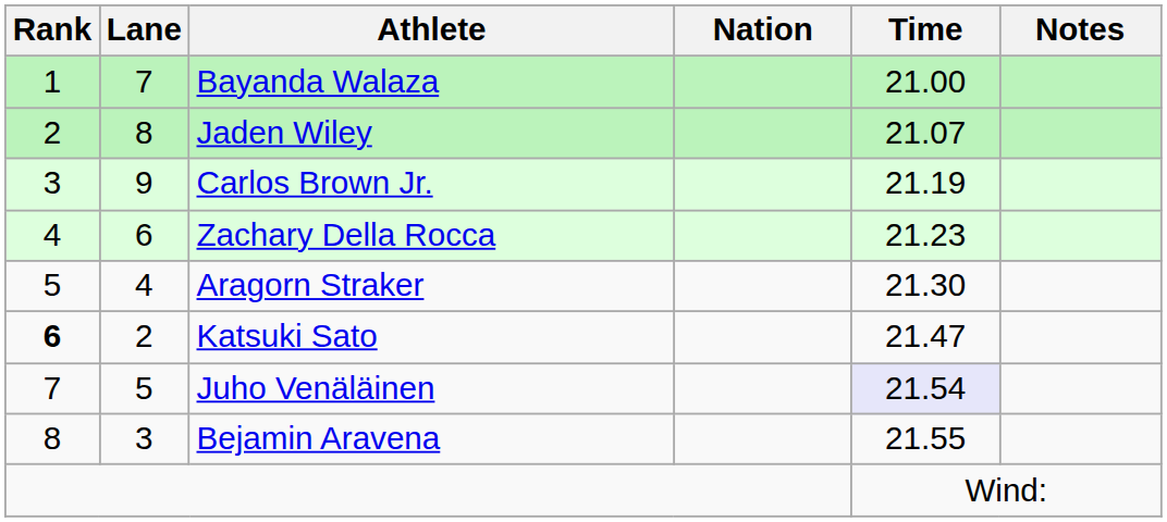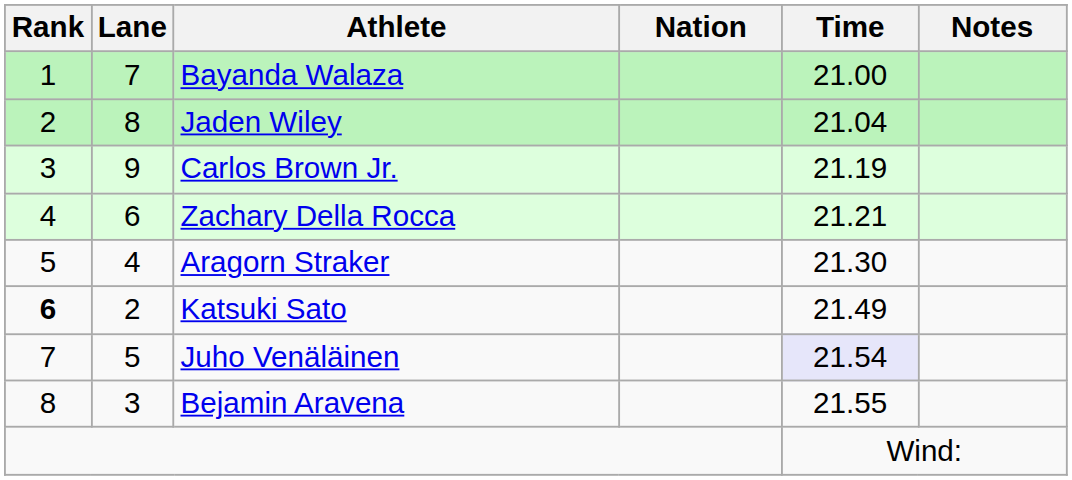 <table class="wikitable sortable" style="text-align:center;width: 65%;">
 <tr>
 <th scope="col" style="width: 10px;">Rank</th>
 <th scope="col" style="width: 10px;">Lane</th>
 <th scope="col">Athlete</th>
 <th scope="col">Nation</th>
 <th scope="col">Time</th>
 <th scope="col">Notes</th>
 </tr>
 <tr bgcolor=bbf3bb>
 <td>1</td>
 <td>7</td>
 <td align=left><a href='#'>Bayanda Walaza</a></td>
 <td align=left></td>
 <td>21.00</td>
 <td></td>
 </tr>
 <tr bgcolor=bbf3bb>
 <td>2</td>
 <td>8</td>
 <td align=left><a href='#'>Jaden Wiley</a></td>
 <td align=left></td>
-<td>21.07</td>
+<td>21.04</td>
 <td></td>
 </tr>
 <tr bgcolor=ddffdd>
 <td>3</td>
 <td>9</td>
 <td align=left><a href='#'>Carlos Brown Jr.</a></td>
 <td align=left></td>
 <td>21.19</td>
 <td></td>
 </tr>
 <tr bgcolor=ddffdd>
 <td>4</td>
 <td>6</td>
 <td align=left><a href='#'>Zachary Della Rocca</a></td>
 <td align=left></td>
-<td>21.23</td>
+<td>21.21</td>
 <td></td>
 </tr>
 <tr>
 <td>5</td>
 <td>4</td>
 <td align=left><a href='#'>Aragorn Straker</a></td>
 <td align=left></td>
 <td>21.30</td>
 <td></td>
 </tr>
 <tr>
 <td><strong>6</strong></td>
 <td>2</td>
 <td align=left><a href='#'>Katsuki Sato</a></td>
 <td align=left></td>
-<td>21.47</td>
+<td>21.49</td>
 <td></td>
 </tr>
 <tr>
 <td>7</td>
 <td>5</td>
 <td align=left><a href='#'>Juho Venäläinen</a></td>
 <td align=left></td>
 <td style="background: lavender;">21.54</td>
 <td></td>
 </tr>
 <tr>
 <td>8</td>
 <td>3</td>
 <td align=left><a href='#'>Bejamin Aravena</a></td>
 <td align=left></td>
 <td>21.55</td>
 <td></td>
 </tr>
 <tr class="sortbottom">
 <td colspan="4"></td>
 <td colspan="2">Wind: </td>
 </tr>
 </table>
